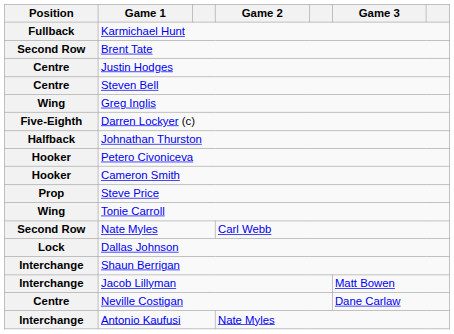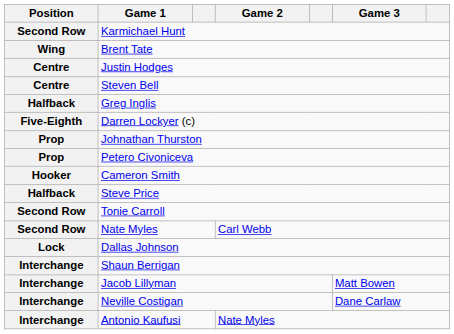 <table class="wikitable">
 <tr>
 <th style="width:125px;">Position</th>
 <th style="width:125px;">Game 1</th>
 <th style="width:25px;"></th>
 <th style="width:125px;">Game 2</th>
 <th style="width:25px;"></th>
 <th style="width:125px;">Game 3</th>
 <th style="width:25px;"></th>
 </tr>
 <tr>
-<th>Fullback</th>
+<th>Second Row</th>
 <td colspan="6"> <a href='#'>Karmichael Hunt</a></td>
 </tr>
 <tr>
-<th>Second Row</th>
+<th>Wing</th>
 <td colspan="6"> <a href='#'>Brent Tate</a></td>
 </tr>
 <tr>
 <th>Centre</th>
 <td colspan="6"> <a href='#'>Justin Hodges</a></td>
 </tr>
 <tr>
 <th>Centre</th>
 <td colspan="6"> <a href='#'>Steven Bell</a></td>
 </tr>
 <tr>
-<th>Wing</th>
+<th>Halfback</th>
 <td colspan="6"> <a href='#'>Greg Inglis</a></td>
 </tr>
 <tr>
 <th>Five-Eighth</th>
 <td colspan="6"> <a href='#'>Darren Lockyer</a> (c)</td>
 </tr>
 <tr>
-<th>Halfback</th>
+<th>Prop</th>
 <td colspan="6">  <a href='#'>Johnathan Thurston</a></td>
 </tr>
 <tr>
-<th>Hooker</th>
+<th>Prop</th>
 <td colspan="6"> <a href='#'>Petero Civoniceva</a></td>
 </tr>
 <tr>
 <th>Hooker</th>
 <td colspan="6"> <a href='#'>Cameron Smith</a></td>
 </tr>
 <tr>
-<th>Prop</th>
+<th>Halfback</th>
 <td colspan="6"> <a href='#'>Steve Price</a></td>
 </tr>
 <tr>
-<th>Wing</th>
+<th>Second Row</th>
 <td colspan="6"> <a href='#'>Tonie Carroll</a></td>
 </tr>
 <tr>
 <th>Second Row</th>
 <td colspan="2"> <a href='#'>Nate Myles</a></td>
 <td colspan="4">  <a href='#'>Carl Webb</a></td>
 </tr>
 <tr>
 <th>Lock</th>
 <td colspan="6"> <a href='#'>Dallas Johnson</a></td>
 </tr>
 <tr>
 <th>Interchange</th>
 <td colspan="6"> <a href='#'>Shaun Berrigan</a></td>
 </tr>
 <tr>
 <th>Interchange</th>
 <td colspan="4"> <a href='#'>Jacob Lillyman</a></td>
 <td colspan="2"> <a href='#'>Matt Bowen</a></td>
 </tr>
 <tr>
-<th>Centre</th>
+<th>Interchange</th>
 <td colspan="4"> <a href='#'>Neville Costigan</a></td>
 <td colspan="2"> <a href='#'>Dane Carlaw</a></td>
 </tr>
 <tr>
 <th>Interchange</th>
 <td colspan="2"> <a href='#'>Antonio Kaufusi</a></td>
 <td colspan="4"> <a href='#'>Nate Myles</a></td>
 </tr>
 </table>
